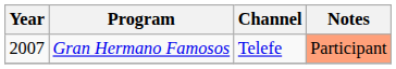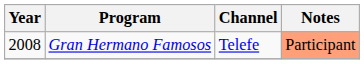 <table class="wikitable" style="font-size: 90%;">
 <tr>
 <th>Year</th>
 <th>Program</th>
 <th>Channel</th>
 <th>Notes</th>
 </tr>
 <tr>
-<td>2007</td>
+<td>2008</td>
 <td><em><a href='#'>Gran Hermano Famosos</a></em></td>
 <td><a href='#'>Telefe</a></td>
 <td style="background: lightsalmon;">Participant</td>
 </tr>
 <tr>
 </tr>
 </table>
